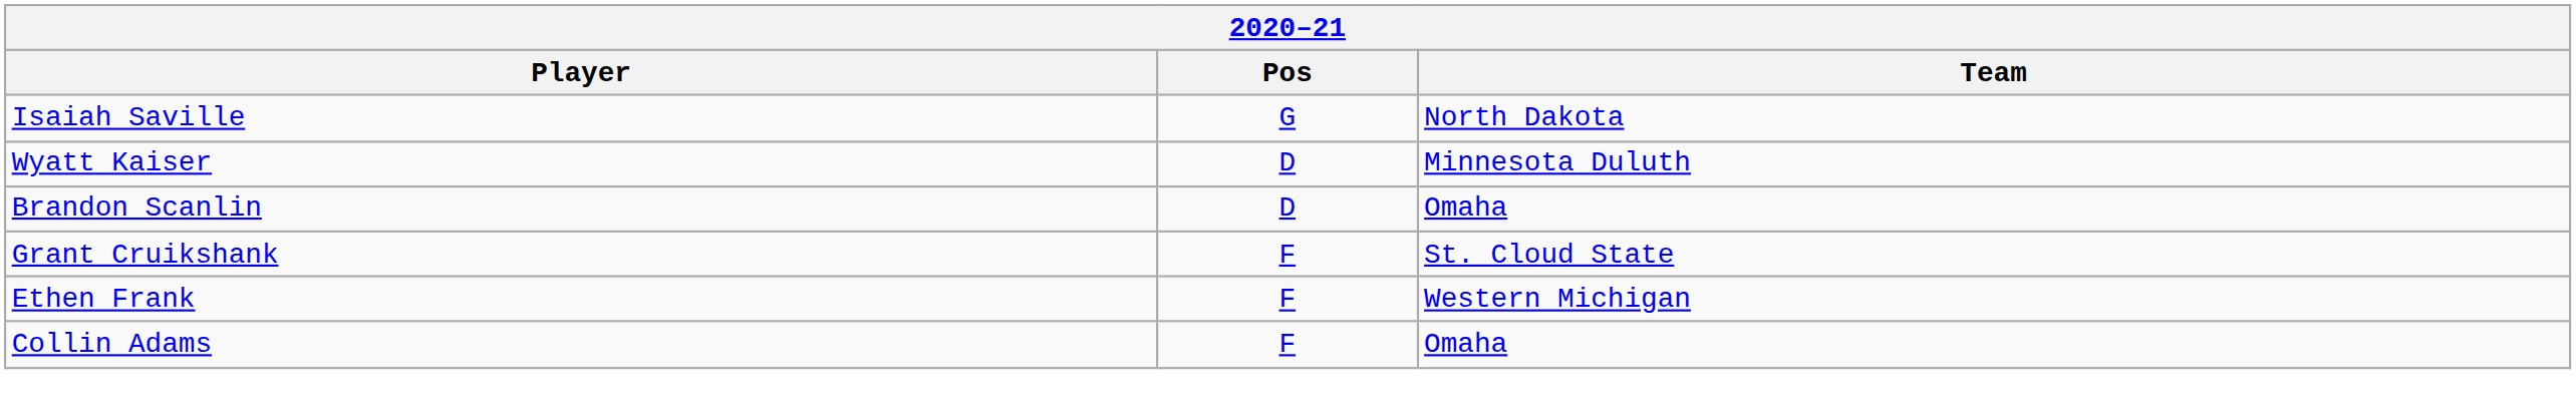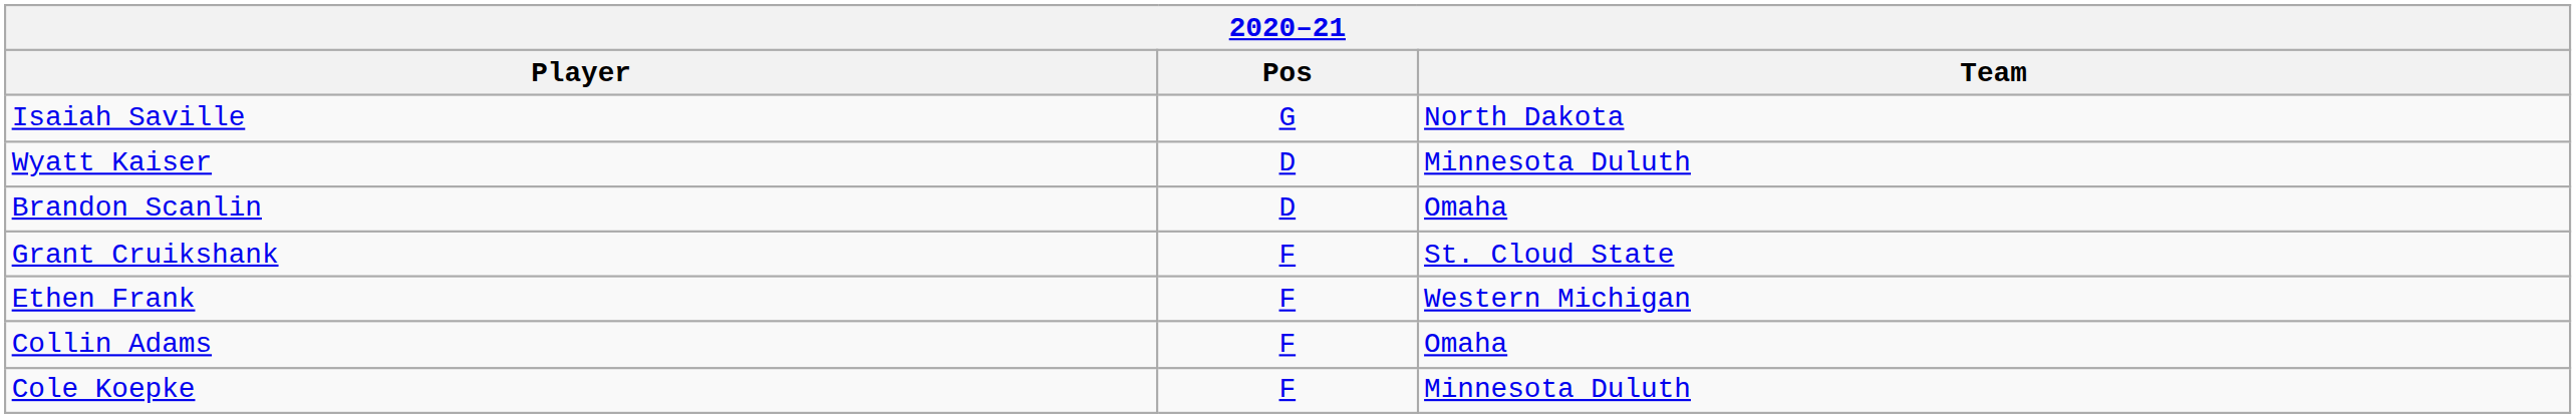 <table class="wikitable" width=95%>
 <tr>
 <th colspan=3><a href='#'>2020–21</a></th>
 </tr>
 <tr>
 <th>Player</th>
 <th>Pos</th>
 <th>Team</th>
 </tr>
 <tr>
 <td><a href='#'>Isaiah Saville</a></td>
 <td align=center><a href='#'>G</a></td>
 <td><a href='#'>North Dakota</a></td>
 </tr>
 <tr>
 <td><a href='#'>Wyatt Kaiser</a></td>
 <td align=center><a href='#'>D</a></td>
 <td><a href='#'>Minnesota Duluth</a></td>
 </tr>
 <tr>
 <td><a href='#'>Brandon Scanlin</a></td>
 <td align=center><a href='#'>D</a></td>
 <td><a href='#'>Omaha</a></td>
 </tr>
 <tr>
 <td><a href='#'>Grant Cruikshank</a></td>
 <td align=center><a href='#'>F</a></td>
 <td><a href='#'>St. Cloud State</a></td>
 </tr>
 <tr>
 <td><a href='#'>Ethen Frank</a></td>
 <td align=center><a href='#'>F</a></td>
 <td><a href='#'>Western Michigan</a></td>
 </tr>
 <tr>
 <td><a href='#'>Collin Adams</a></td>
 <td align=center><a href='#'>F</a></td>
 <td><a href='#'>Omaha</a></td>
 </tr>
+<tr>
+<td><a href='#'>Cole Koepke</a></td>
+<td align=center><a href='#'>F</a></td>
+<td><a href='#'>Minnesota Duluth</a></td>
+</tr>
 </table>
